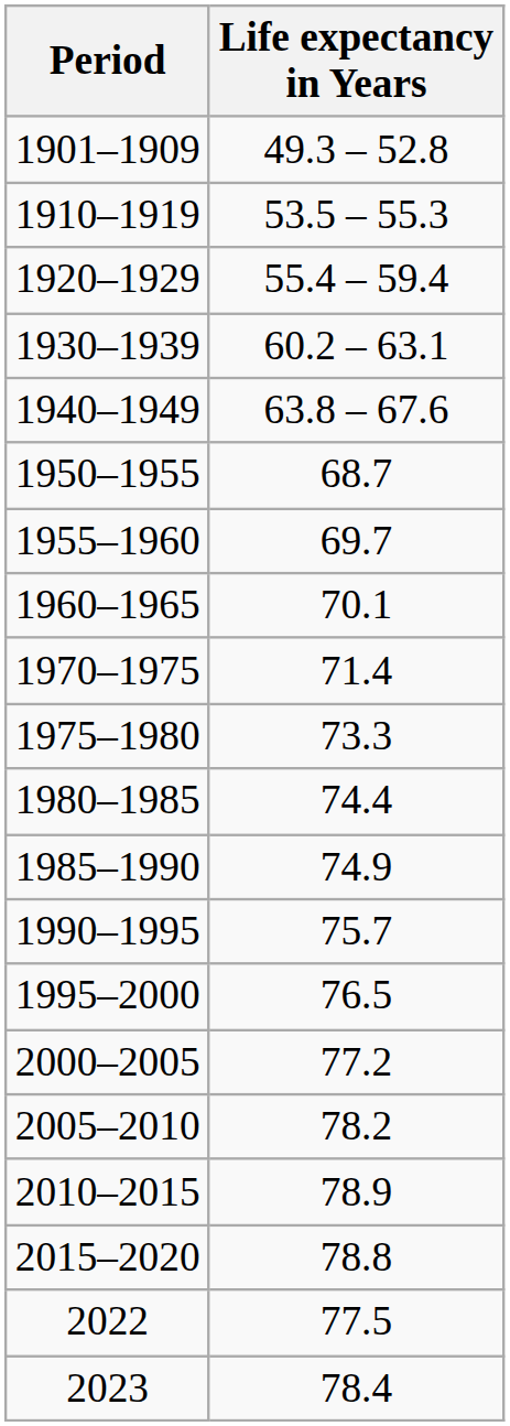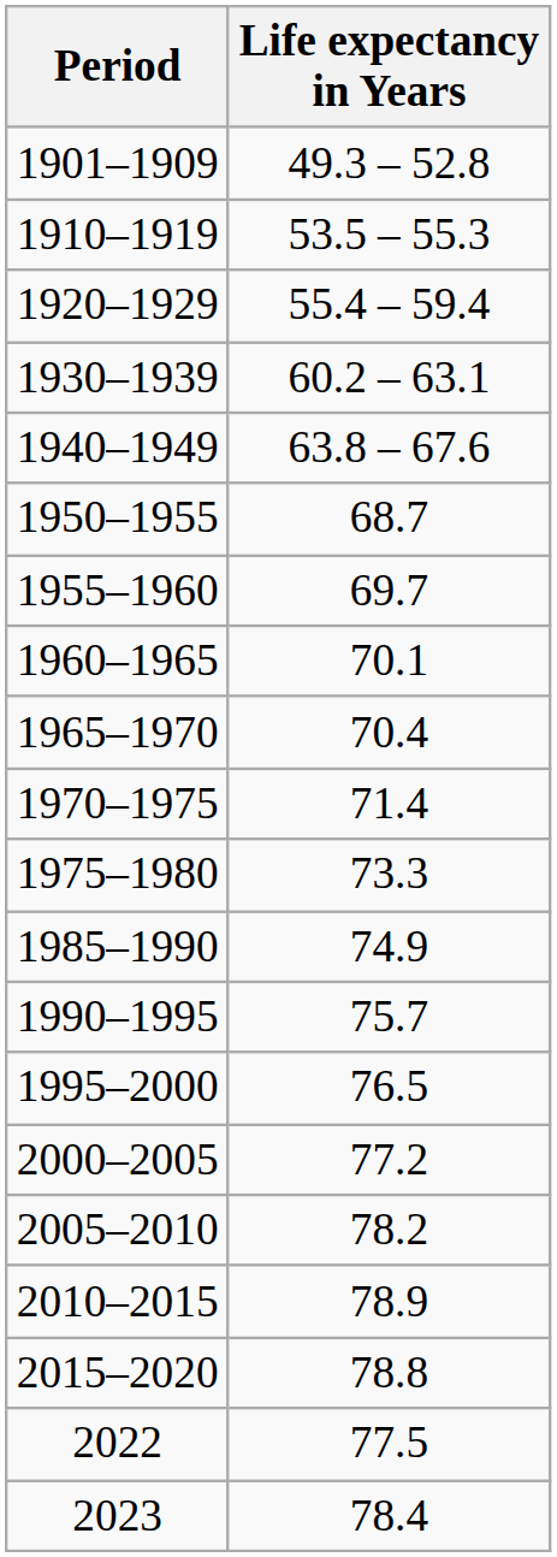 <table class="wikitable" style="text-align:center">
 <tr>
 <th>Period</th>
 <th>Life expectancy <br> in Years</th>
 </tr>
 <tr>
 <td>1901–1909</td>
 <td>49.3 – 52.8</td>
 </tr>
 <tr>
 <td>1910–1919</td>
 <td>53.5 – 55.3</td>
 </tr>
 <tr>
 <td>1920–1929</td>
 <td>55.4 – 59.4</td>
 </tr>
 <tr>
 <td>1930–1939</td>
 <td>60.2 – 63.1</td>
 </tr>
 <tr>
 <td>1940–1949</td>
 <td>63.8 – 67.6</td>
 </tr>
 <tr>
 <td>1950–1955</td>
 <td>68.7</td>
 </tr>
 <tr>
 <td>1955–1960</td>
 <td>69.7</td>
 </tr>
 <tr>
 <td>1960–1965</td>
 <td>70.1</td>
 </tr>
 <tr>
+<td>1965–1970</td>
+<td>70.4</td>
+</tr>
+<tr>
 <td>1970–1975</td>
 <td>71.4</td>
 </tr>
 <tr>
 <td>1975–1980</td>
 <td>73.3</td>
-</tr>
-<tr>
-<td>1980–1985</td>
-<td>74.4</td>
 </tr>
 <tr>
 <td>1985–1990</td>
 <td>74.9</td>
 </tr>
 <tr>
 <td>1990–1995</td>
 <td>75.7</td>
 </tr>
 <tr>
 <td>1995–2000</td>
 <td>76.5</td>
 </tr>
 <tr>
 <td>2000–2005</td>
 <td>77.2</td>
 </tr>
 <tr>
 <td>2005–2010</td>
 <td>78.2</td>
 </tr>
 <tr>
 <td>2010–2015</td>
 <td>78.9</td>
 </tr>
 <tr>
 <td>2015–2020</td>
 <td>78.8</td>
 </tr>
 <tr>
 <td>2022</td>
 <td>77.5</td>
 </tr>
 <tr>
 <td>2023</td>
 <td>78.4</td>
 </tr>
 </table>
